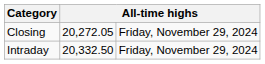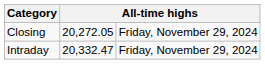 <table class="wikitable">
 <tr>
 <th>Category</th>
 <th colspan="2">All-time highs</th>
 </tr>
 <tr>
 <td>Closing</td>
 <td>20,272.05</td>
 <td>Friday, November 29, 2024</td>
 </tr>
 <tr>
 <td>Intraday</td>
-<td>20,332.50</td>
+<td>20,332.47</td>
 <td>Friday, November 29, 2024</td>
 </tr>
 </table>
